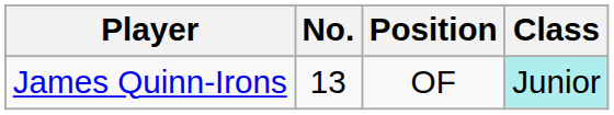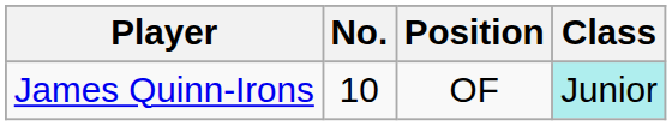 <table class="wikitable" style="text-align:center">
 <tr>
 <th>Player</th>
 <th>No.</th>
 <th>Position</th>
 <th>Class</th>
 </tr>
 <tr>
 <td><a href='#'>James Quinn-Irons</a></td>
-<td>13</td>
+<td>10</td>
 <td>OF</td>
 <td style="background: paleturquoise;">Junior</td>
 </tr>
 </table>
